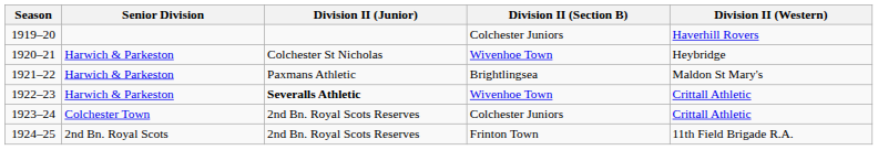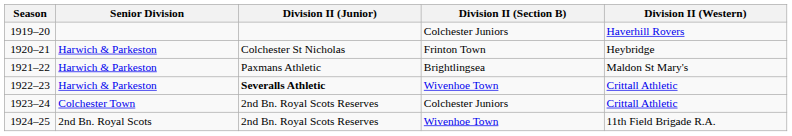 <table class=wikitable style="border:0px; margin-top:-1px; margin-bottom:0;">
 <tr>
 <th width=65px>Season</th>
 <th width=250px>Senior Division</th>
 <th width=250px>Division II (Junior)</th>
 <th width=250px>Division II (Section B)</th>
 <th width=250px>Division II (Western)</th>
 </tr>
 <tr>
 <td align=center>1919–20</td>
 <td></td>
 <td></td>
 <td>Colchester Juniors</td>
 <td><a href='#'>Haverhill Rovers</a></td>
 </tr>
 <tr>
 <td align=center>1920–21</td>
 <td><a href='#'>Harwich & Parkeston</a></td>
 <td>Colchester St Nicholas</td>
-<td><a href='#'>Wivenhoe Town</a></td>
+<td>Frinton Town</td>
 <td>Heybridge</td>
 </tr>
 <tr>
 <td align=center>1921–22</td>
 <td><a href='#'>Harwich & Parkeston</a></td>
 <td>Paxmans Athletic</td>
 <td>Brightlingsea</td>
 <td>Maldon St Mary's</td>
 </tr>
 <tr>
 <td align=center>1922–23</td>
 <td><a href='#'>Harwich & Parkeston</a></td>
 <td><strong>Severalls Athletic</strong></td>
 <td><a href='#'>Wivenhoe Town</a></td>
 <td><a href='#'>Crittall Athletic</a></td>
 </tr>
 <tr>
 <td align=center>1923–24</td>
 <td><a href='#'>Colchester Town</a></td>
 <td>2nd Bn. Royal Scots Reserves</td>
 <td>Colchester Juniors</td>
 <td><a href='#'>Crittall Athletic</a></td>
 </tr>
 <tr>
 <td align=center>1924–25</td>
 <td>2nd Bn. Royal Scots</td>
 <td>2nd Bn. Royal Scots Reserves</td>
-<td>Frinton Town</td>
+<td><a href='#'>Wivenhoe Town</a></td>
 <td>11th Field Brigade R.A.</td>
 </tr>
 </table>
